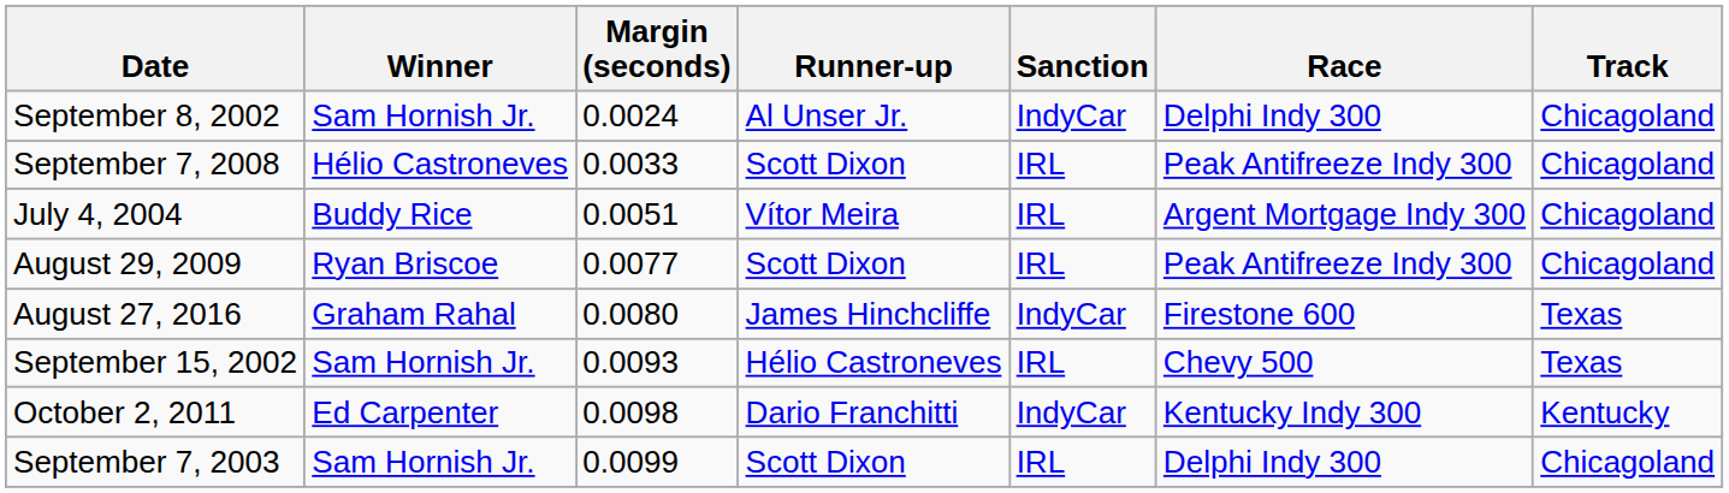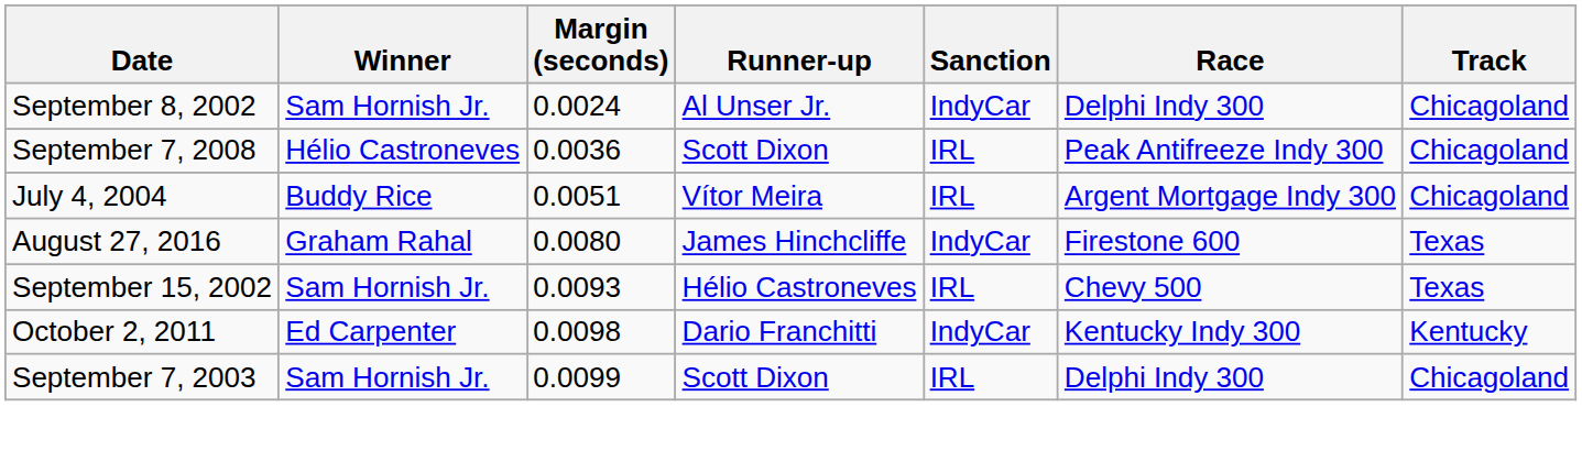 <table class="wikitable" style="font-size:90%;">
 <tr>
 <th valign="bottom">Date<br></th>
 <th valign="bottom">Winner<br></th>
 <th valign="bottom">Margin<br>(seconds)<br></th>
 <th valign="bottom">Runner-up<br></th>
 <th valign="bottom">Sanction<br></th>
 <th valign="bottom">Race<br></th>
 <th valign="bottom">Track<br></th>
 </tr>
 <tr>
 <td>September 8, 2002</td>
 <td> <a href='#'>Sam Hornish Jr.</a></td>
 <td align="left">0.0024</td>
 <td> <a href='#'>Al Unser Jr.</a></td>
 <td><a href='#'>IndyCar</a></td>
 <td><a href='#'>Delphi Indy 300</a></td>
 <td><a href='#'>Chicagoland</a></td>
 </tr>
 <tr>
 <td>September 7, 2008</td>
 <td> <a href='#'>Hélio Castroneves</a></td>
-<td align="left">0.0033</td>
+<td align="left">0.0036</td>
 <td> <a href='#'>Scott Dixon</a></td>
 <td><a href='#'>IRL</a></td>
 <td><a href='#'>Peak Antifreeze Indy 300</a></td>
 <td><a href='#'>Chicagoland</a></td>
 </tr>
 <tr>
 <td>July 4, 2004</td>
 <td> <a href='#'>Buddy Rice</a></td>
 <td align="left">0.0051</td>
 <td> <a href='#'>Vítor Meira</a></td>
 <td><a href='#'>IRL</a></td>
 <td><a href='#'>Argent Mortgage Indy 300</a></td>
-<td><a href='#'>Chicagoland</a></td>
-</tr>
-<tr>
-<td>August 29, 2009</td>
-<td> <a href='#'>Ryan Briscoe</a></td>
-<td align="left">0.0077</td>
-<td> <a href='#'>Scott Dixon</a></td>
-<td><a href='#'>IRL</a></td>
-<td><a href='#'>Peak Antifreeze Indy 300</a></td>
 <td><a href='#'>Chicagoland</a></td>
 </tr>
 <tr>
 <td>August 27, 2016</td>
 <td> <a href='#'>Graham Rahal</a></td>
 <td align="left">0.0080</td>
 <td> <a href='#'>James Hinchcliffe</a></td>
 <td><a href='#'>IndyCar</a></td>
 <td><a href='#'>Firestone 600</a></td>
 <td><a href='#'>Texas</a></td>
 </tr>
 <tr>
 <td>September 15, 2002</td>
 <td> <a href='#'>Sam Hornish Jr.</a></td>
 <td align="left">0.0093</td>
 <td> <a href='#'>Hélio Castroneves</a></td>
 <td><a href='#'>IRL</a></td>
 <td><a href='#'>Chevy 500</a></td>
 <td><a href='#'>Texas</a></td>
 </tr>
 <tr>
 <td>October 2, 2011</td>
 <td> <a href='#'>Ed Carpenter</a></td>
 <td align="left">0.0098</td>
 <td> <a href='#'>Dario Franchitti</a></td>
 <td><a href='#'>IndyCar</a></td>
 <td><a href='#'>Kentucky Indy 300</a></td>
 <td><a href='#'>Kentucky</a></td>
 </tr>
 <tr>
 <td>September 7, 2003</td>
 <td> <a href='#'>Sam Hornish Jr.</a></td>
 <td align="left">0.0099</td>
 <td> <a href='#'>Scott Dixon</a></td>
 <td><a href='#'>IRL</a></td>
 <td><a href='#'>Delphi Indy 300</a></td>
 <td><a href='#'>Chicagoland</a></td>
 </tr>
 </table>
